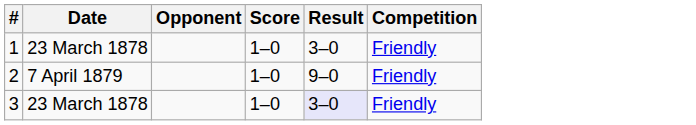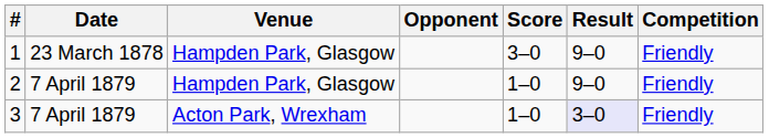 <table class="wikitable">
 <tr>
 <th>#</th>
 <th>Date</th>
+<th>Venue</th>
 <th>Opponent</th>
 <th>Score</th>
 <th>Result</th>
 <th>Competition</th>
 </tr>
 <tr>
 <td>1</td>
 <td>23 March 1878</td>
+<td><a href='#'>Hampden Park</a>, Glasgow</td>
 <td></td>
-<td>1–0</td>
 <td>3–0</td>
+<td>9–0</td>
 <td><a href='#'>Friendly</a></td>
 </tr>
 <tr>
 <td>2</td>
 <td>7 April 1879</td>
+<td><a href='#'>Hampden Park</a>, Glasgow</td>
 <td></td>
 <td>1–0</td>
 <td>9–0</td>
 <td><a href='#'>Friendly</a></td>
 </tr>
 <tr>
 <td>3</td>
-<td>23 March 1878</td>
+<td>7 April 1879</td>
+<td><a href='#'>Acton Park</a>, <a href='#'>Wrexham</a></td>
 <td></td>
 <td>1–0</td>
 <td style="background: lavender;">3–0</td>
 <td><a href='#'>Friendly</a></td>
 </tr>
 </table>
